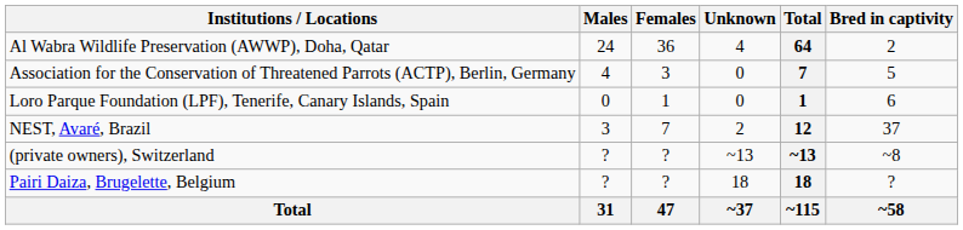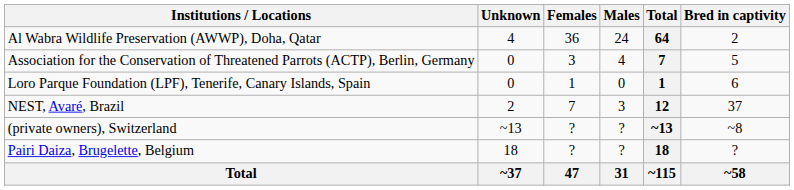 <table class="wikitable">
 <tr>
 <th>Institutions / Locations</th>
+<th>Unknown</th>
+<th>Females</th>
 <th>Males</th>
-<th>Females</th>
-<th>Unknown</th>
 <th>Total</th>
 <th>Bred in captivity</th>
 </tr>
 <tr>
 <td>Al Wabra Wildlife Preservation (AWWP), Doha, Qatar</td>
+<td align=center>4</td>
+<td align=center>36</td>
 <td align=center>24</td>
-<td align=center>36</td>
-<td align=center>4</td>
 <th>64</th>
 <td align=center>2</td>
 </tr>
 <tr>
 <td>Association for the Conservation of Threatened Parrots (ACTP), Berlin, Germany</td>
+<td align=center>0</td>
+<td align=center>3</td>
 <td align=center>4</td>
-<td align=center>3</td>
-<td align=center>0</td>
 <th>7</th>
 <td align=center>5</td>
 </tr>
 <tr>
 <td>Loro Parque Foundation (LPF), Tenerife, Canary Islands, Spain</td>
 <td align=center>0</td>
 <td align=center>1</td>
 <td align=center>0</td>
 <th>1</th>
 <td align=center>6</td>
 </tr>
 <tr>
 <td>NEST, <a href='#'>Avaré</a>, Brazil</td>
+<td align=center>2</td>
+<td align=center>7</td>
 <td align=center>3</td>
-<td align=center>7</td>
-<td align=center>2</td>
 <th>12</th>
 <td align=center>37</td>
 </tr>
 <tr>
 <td>(private owners), Switzerland</td>
+<td align=center>~13</td>
 <td align=center>?</td>
 <td align=center>?</td>
-<td align=center>~13</td>
 <th>~13</th>
 <td align=center>~8</td>
 </tr>
 <tr>
 <td><a href='#'>Pairi Daiza</a>, <a href='#'>Brugelette</a>, Belgium</td>
+<td align=center>18</td>
 <td align=center>?</td>
 <td align=center>?</td>
-<td align=center>18</td>
 <th>18</th>
 <td align=center>?</td>
 </tr>
 <tr>
 <th>Total</th>
+<th>~37</th>
+<th>47</th>
 <th>31</th>
-<th>47</th>
-<th>~37</th>
 <th>~115</th>
 <th>~58</th>
 </tr>
 </table>
